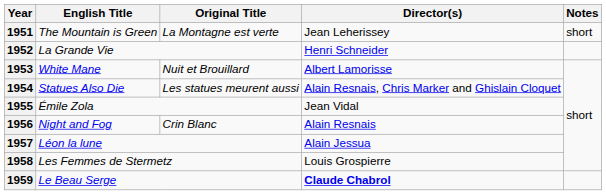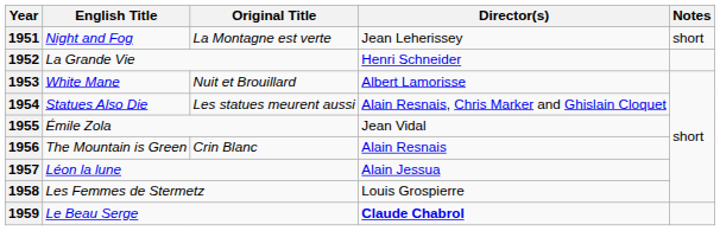 <table class="wikitable">
 <tr>
 <th>Year</th>
 <th>English Title</th>
 <th>Original Title</th>
 <th>Director(s)</th>
 <th>Notes</th>
 </tr>
 <tr>
 <th>1951</th>
-<td><em>The Mountain is Green</em></td>
+<td><em><a href='#'>Night and Fog</a></em></td>
 <td><em>La Montagne est verte</em></td>
 <td>Jean Leherissey</td>
 <td>short</td>
 </tr>
 <tr>
 <th>1952</th>
 <td colspan="2"><em>La Grande Vie</em></td>
 <td><a href='#'>Henri Schneider</a></td>
 <td></td>
 </tr>
 <tr>
 <th>1953</th>
 <td><em><a href='#'>White Mane</a></em></td>
 <td><em>Nuit et Brouillard</em></td>
 <td><a href='#'>Albert Lamorisse</a></td>
 <td rowspan="6">short</td>
 </tr>
 <tr>
 <th>1954</th>
 <td><em><a href='#'>Statues Also Die</a></em></td>
 <td><em>Les statues meurent aussi</em></td>
 <td><a href='#'>Alain Resnais</a>, <a href='#'>Chris Marker</a> and <a href='#'>Ghislain Cloquet</a></td>
 </tr>
 <tr>
 <th>1955</th>
 <td colspan="2"><em>Émile Zola</em></td>
 <td>Jean Vidal</td>
 </tr>
 <tr>
 <th>1956</th>
-<td><em><a href='#'>Night and Fog</a></em></td>
+<td><em>The Mountain is Green</em></td>
 <td><em>Crin Blanc</em></td>
 <td><a href='#'>Alain Resnais</a></td>
 </tr>
 <tr>
 <th>1957</th>
 <td colspan="2"><em><a href='#'>Léon la lune</a></em></td>
 <td><a href='#'>Alain Jessua</a></td>
 </tr>
 <tr>
 <th>1958</th>
 <td colspan="2"><em>Les Femmes de Stermetz</em></td>
 <td>Louis Grospierre</td>
 </tr>
 <tr>
 <th>1959</th>
 <td colspan="2"><em><a href='#'>Le Beau Serge</a></em></td>
 <td><strong><a href='#'>Claude Chabrol</a></strong></td>
 <td></td>
 </tr>
 </table>
